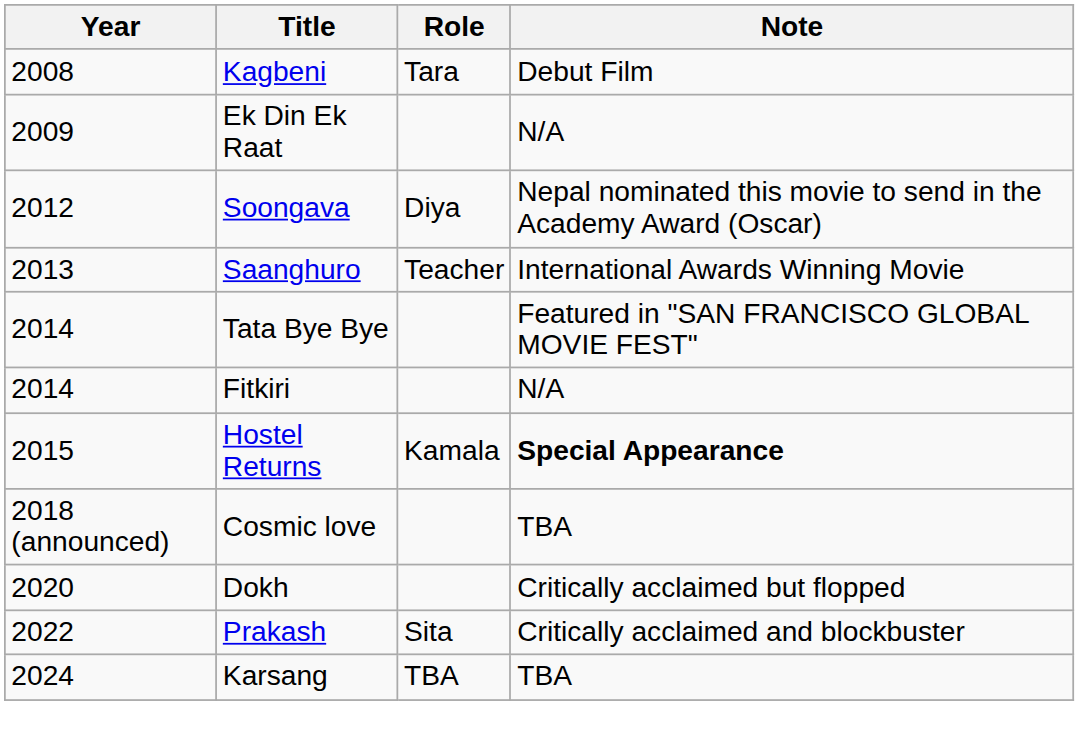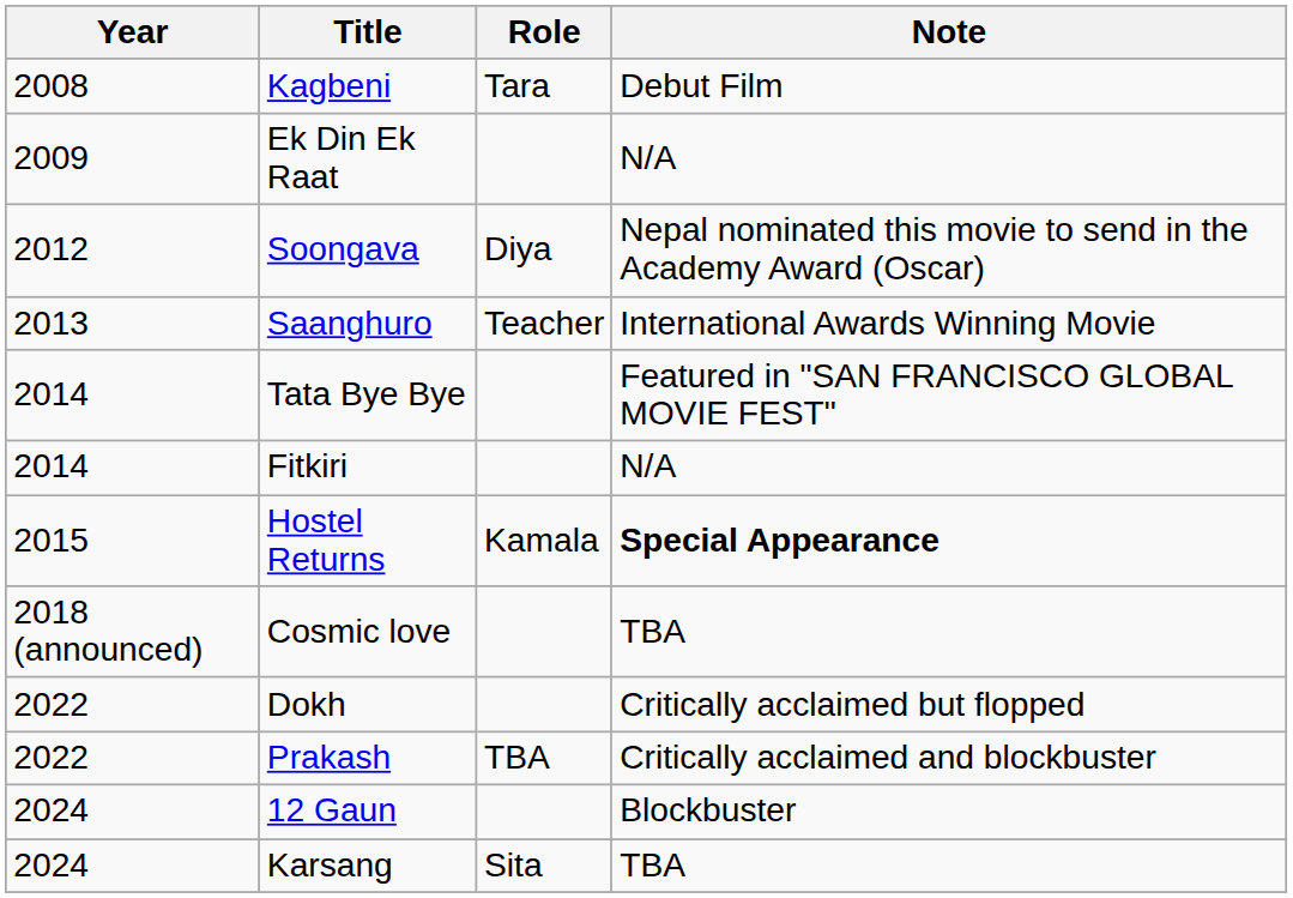 <table class="wikitable shortable">
 <tr>
 <th>Year</th>
 <th>Title</th>
 <th>Role</th>
 <th>Note</th>
 </tr>
 <tr>
 <td>2008</td>
 <td><a href='#'>Kagbeni</a></td>
 <td>Tara</td>
 <td>Debut Film</td>
 </tr>
 <tr>
 <td>2009</td>
 <td>Ek Din Ek Raat</td>
 <td></td>
 <td>N/A</td>
 </tr>
 <tr>
 <td>2012</td>
 <td><a href='#'>Soongava</a></td>
 <td>Diya</td>
 <td>Nepal nominated this movie to send in the Academy Award (Oscar)</td>
 </tr>
 <tr>
 <td>2013</td>
 <td><a href='#'>Saanghuro</a></td>
 <td>Teacher</td>
 <td>International Awards Winning Movie</td>
 </tr>
 <tr>
 <td>2014</td>
 <td>Tata Bye Bye</td>
 <td></td>
 <td>Featured in "SAN FRANCISCO GLOBAL MOVIE FEST"</td>
 </tr>
 <tr>
 <td>2014</td>
 <td>Fitkiri</td>
 <td></td>
 <td>N/A</td>
 </tr>
 <tr>
 <td>2015</td>
 <td><a href='#'>Hostel Returns</a></td>
 <td>Kamala</td>
 <td><strong>Special Appearance</strong></td>
 </tr>
 <tr>
 <td>2018 (announced)</td>
 <td>Cosmic love</td>
 <td></td>
 <td>TBA</td>
 </tr>
 <tr>
-<td>2020</td>
+<td>2022</td>
 <td>Dokh</td>
 <td></td>
 <td>Critically acclaimed but flopped</td>
 </tr>
 <tr>
 <td>2022</td>
 <td><a href='#'>Prakash</a></td>
-<td>Sita</td>
+<td>TBA</td>
 <td>Critically acclaimed and blockbuster</td>
 </tr>
 <tr>
 <td>2024</td>
+<td><a href='#'>12 Gaun</a></td>
+<td></td>
+<td>Blockbuster</td>
+</tr>
+<tr>
+<td>2024</td>
 <td>Karsang</td>
-<td>TBA</td>
+<td>Sita</td>
 <td>TBA</td>
 </tr>
 </table>
